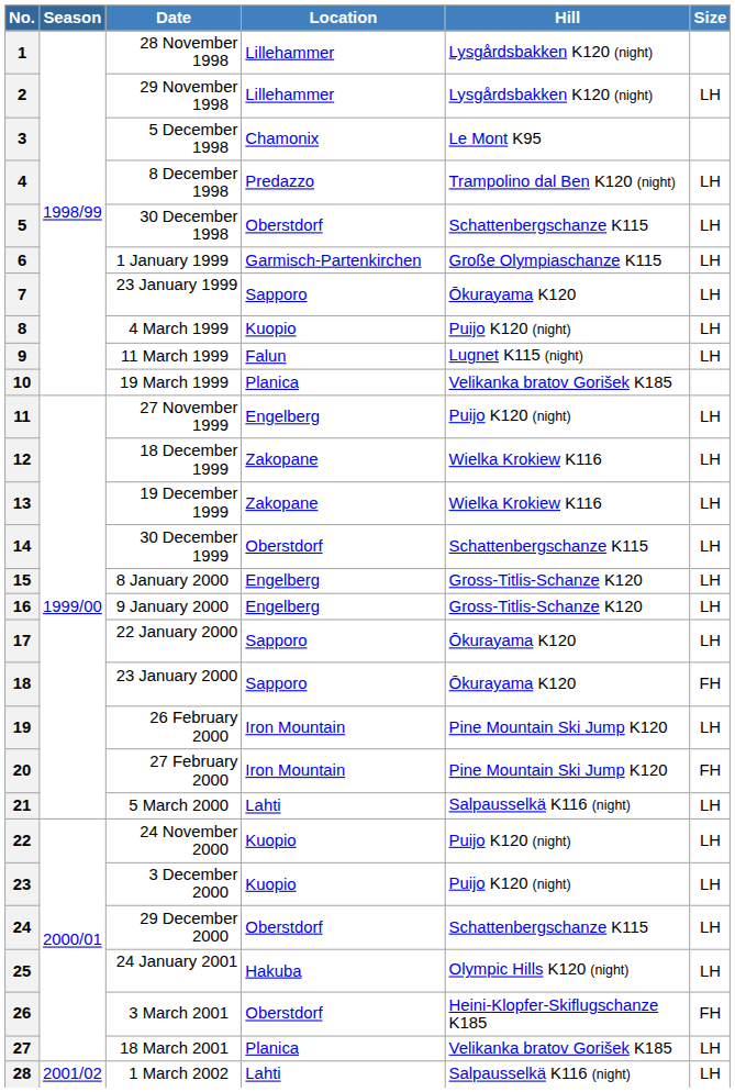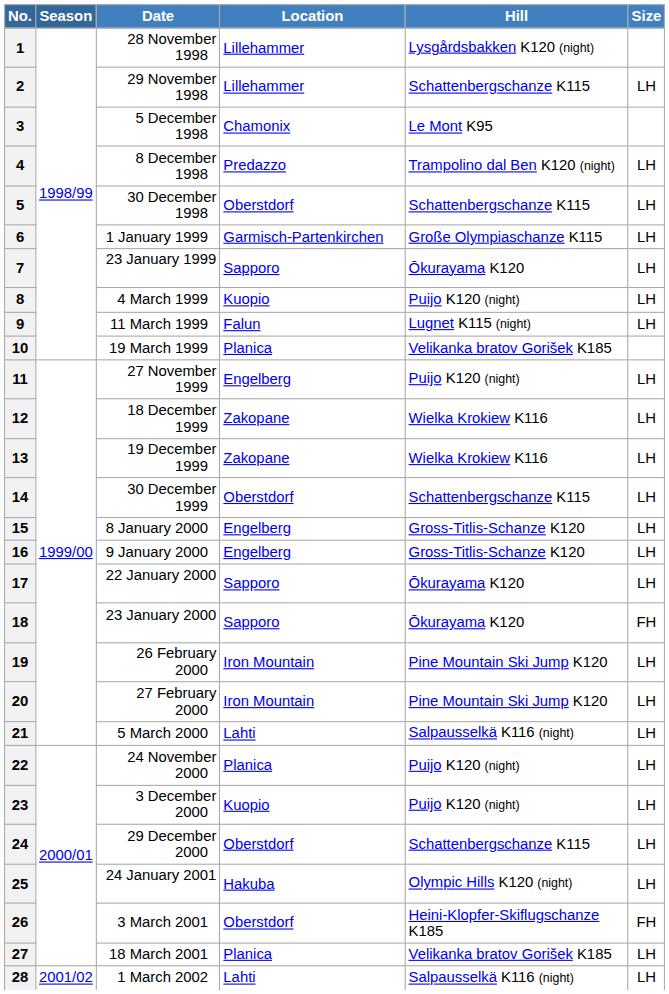 <table class="wikitable sortable" style="font-size:86%; line-height:15px; text-align:left; border:grey solid 1px; border-collapse:collapse; background:#ffffff;">
 <tr style="background:#efefef;">
 <th style="background-color:#369; color:white; width:10px;">No.</th>
 <th style="background-color:#369; color:white;  width:30px;">Season</th>
 <th style="background-color:#4180be; color:white; width:108px;">Date</th>
 <th style="background-color:#4180be; color:white; width:165px;">Location</th>
 <th style="background-color:#4180be; color:white; width:200px;">Hill</th>
 <th style="background-color:#4180be; color:white; width:25px;">Size</th>
 </tr>
 <tr>
 <th scope=row style="text-align:center;">1</th>
 <td align=center rowspan=10><a href='#'>1998/99</a></td>
 <td align=right>28 November 1998  </td>
 <td> <a href='#'>Lillehammer</a></td>
 <td><a href='#'>Lysgårdsbakken</a> K120 <small>(night)</small></td>
 <td align=center></td>
 </tr>
 <tr>
 <th scope=row style="text-align:center;">2</th>
 <td align=right>29 November 1998  </td>
 <td> <a href='#'>Lillehammer</a></td>
-<td><a href='#'>Lysgårdsbakken</a> K120 <small>(night)</small></td>
+<td><a href='#'>Schattenbergschanze</a> K115</td>
 <td align=center>LH</td>
 </tr>
 <tr>
 <th scope=row style="text-align:center;">3</th>
 <td align=right>5 December 1998  </td>
 <td> <a href='#'>Chamonix</a></td>
 <td><a href='#'>Le Mont</a> K95</td>
 <td align=center></td>
 </tr>
 <tr>
 <th scope=row style="text-align:center;">4</th>
 <td align=right>8 December 1998  </td>
 <td> <a href='#'>Predazzo</a></td>
 <td><a href='#'>Trampolino dal Ben</a> K120 <small>(night)</small></td>
 <td align=center>LH</td>
 </tr>
 <tr>
 <th scope=row style="text-align:center;">5</th>
 <td align=right>30 December 1998  </td>
 <td> <a href='#'>Oberstdorf</a></td>
 <td><a href='#'>Schattenbergschanze</a> K115</td>
 <td align=center>LH</td>
 </tr>
 <tr>
 <th scope=row style="text-align:center;">6</th>
 <td align=right>1 January 1999  </td>
 <td> <a href='#'>Garmisch-Partenkirchen</a></td>
 <td><a href='#'>Große Olympiaschanze</a> K115</td>
 <td align=center>LH</td>
 </tr>
 <tr>
 <th scope=row style="text-align:center;">7</th>
 <td align=right>23 January 1999  </td>
 <td> <a href='#'>Sapporo</a></td>
 <td><a href='#'>Ōkurayama</a> K120</td>
 <td align=center>LH</td>
 </tr>
 <tr>
 <th scope=row style="text-align:center;">8</th>
 <td align=right>4 March 1999  </td>
 <td> <a href='#'>Kuopio</a></td>
 <td><a href='#'>Puijo</a> K120 <small>(night)</small></td>
 <td align=center>LH</td>
 </tr>
 <tr>
 <th scope=row style="text-align:center;">9</th>
 <td align=right>11 March 1999  </td>
 <td> <a href='#'>Falun</a></td>
 <td><a href='#'>Lugnet</a> K115 <small>(night)</small></td>
 <td align=center>LH</td>
 </tr>
 <tr>
 <th scope=row style="text-align:center;">10</th>
 <td align=right>19 March 1999  </td>
 <td> <a href='#'>Planica</a></td>
 <td><a href='#'>Velikanka bratov Gorišek</a> K185</td>
 <td align=center></td>
 </tr>
 <tr>
 <th scope=row style="text-align:center;">11</th>
 <td align=center rowspan=11><a href='#'>1999/00</a></td>
 <td align=right>27 November 1999  </td>
 <td> <a href='#'>Engelberg</a></td>
 <td><a href='#'>Puijo</a> K120 <small>(night)</small></td>
 <td align=center>LH</td>
 </tr>
 <tr>
 <th scope=row style="text-align:center;">12</th>
 <td align=right>18 December 1999  </td>
 <td> <a href='#'>Zakopane</a></td>
 <td><a href='#'>Wielka Krokiew</a> K116</td>
 <td align=center>LH</td>
 </tr>
 <tr>
 <th scope=row style="text-align:center;">13</th>
 <td align=right>19 December 1999  </td>
 <td> <a href='#'>Zakopane</a></td>
 <td><a href='#'>Wielka Krokiew</a> K116</td>
 <td align=center>LH</td>
 </tr>
 <tr>
 <th scope=row style="text-align:center;">14</th>
 <td align=right>30 December 1999  </td>
 <td> <a href='#'>Oberstdorf</a></td>
 <td><a href='#'>Schattenbergschanze</a> K115</td>
 <td align=center>LH</td>
 </tr>
 <tr>
 <th scope=row style="text-align:center;">15</th>
 <td align=right>8 January 2000  </td>
 <td> <a href='#'>Engelberg</a></td>
 <td><a href='#'>Gross-Titlis-Schanze</a> K120</td>
 <td align=center>LH</td>
 </tr>
 <tr>
 <th scope=row style="text-align:center;">16</th>
 <td align=right>9 January 2000  </td>
 <td> <a href='#'>Engelberg</a></td>
 <td><a href='#'>Gross-Titlis-Schanze</a> K120</td>
 <td align=center>LH</td>
 </tr>
 <tr>
 <th scope=row style="text-align:center;">17</th>
 <td align=right>22 January 2000  </td>
 <td> <a href='#'>Sapporo</a></td>
 <td><a href='#'>Ōkurayama</a> K120</td>
 <td align=center>LH</td>
 </tr>
 <tr>
 <th scope=row style="text-align:center;">18</th>
 <td align=right>23 January 2000  </td>
 <td> <a href='#'>Sapporo</a></td>
 <td><a href='#'>Ōkurayama</a> K120</td>
 <td align=center>FH</td>
 </tr>
 <tr>
 <th scope=row style="text-align:center;">19</th>
 <td align=right>26 February 2000  </td>
 <td> <a href='#'>Iron Mountain</a></td>
 <td><a href='#'>Pine Mountain Ski Jump</a> K120</td>
 <td align=center>LH</td>
 </tr>
 <tr>
 <th scope=row style="text-align:center;">20</th>
 <td align=right>27 February 2000  </td>
 <td> <a href='#'>Iron Mountain</a></td>
 <td><a href='#'>Pine Mountain Ski Jump</a> K120</td>
-<td align=center>FH</td>
+<td align=center>LH</td>
 </tr>
 <tr>
 <th scope=row style="text-align:center;">21</th>
 <td align=right>5 March 2000  </td>
 <td> <a href='#'>Lahti</a></td>
 <td><a href='#'>Salpausselkä</a> K116 <small>(night)</small></td>
 <td align=center>LH</td>
 </tr>
 <tr>
 <th scope=row style="text-align:center;">22</th>
 <td align=center rowspan=6><a href='#'>2000/01</a></td>
 <td align=right>24 November 2000  </td>
-<td> <a href='#'>Kuopio</a></td>
+<td> <a href='#'>Planica</a></td>
 <td><a href='#'>Puijo</a> K120 <small>(night)</small></td>
 <td align=center>LH</td>
 </tr>
 <tr>
 <th scope=row style="text-align:center;">23</th>
 <td align=right>3 December 2000  </td>
 <td> <a href='#'>Kuopio</a></td>
 <td><a href='#'>Puijo</a> K120 <small>(night)</small></td>
 <td align=center>LH</td>
 </tr>
 <tr>
 <th scope=row style="text-align:center;">24</th>
 <td align=right>29 December 2000  </td>
 <td> <a href='#'>Oberstdorf</a></td>
 <td><a href='#'>Schattenbergschanze</a> K115</td>
 <td align=center>LH</td>
 </tr>
 <tr>
 <th scope=row style="text-align:center;">25</th>
 <td align=right>24 January 2001  </td>
 <td> <a href='#'>Hakuba</a></td>
 <td><a href='#'>Olympic Hills</a> K120 <small>(night)</small></td>
 <td align=center>LH</td>
 </tr>
 <tr>
 <th scope=row style="text-align:center;">26</th>
 <td align=right>3 March 2001  </td>
 <td> <a href='#'>Oberstdorf</a></td>
 <td><a href='#'>Heini-Klopfer-Skiflugschanze</a> K185</td>
 <td align=center>FH</td>
 </tr>
 <tr>
 <th scope=row style="text-align:center;">27</th>
 <td align=right>18 March 2001  </td>
 <td> <a href='#'>Planica</a></td>
 <td><a href='#'>Velikanka bratov Gorišek</a> K185</td>
 <td align=center>LH</td>
 </tr>
 <tr>
 <th scope=row style="text-align:center;">28</th>
 <td align=center><a href='#'>2001/02</a></td>
 <td align=right>1 March 2002  </td>
 <td> <a href='#'>Lahti</a></td>
 <td><a href='#'>Salpausselkä</a> K116 <small>(night)</small></td>
 <td align=center>LH</td>
 </tr>
 </table>
